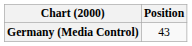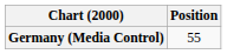 <table class="wikitable plainrowheaders" style="text-align:center">
 <tr>
 <th scope="col">Chart (2000)</th>
 <th scope="col">Position</th>
 </tr>
 <tr>
 <th scope="row">Germany (Media Control)</th>
-<td>43</td>
+<td>55</td>
 </tr>
 </table>
